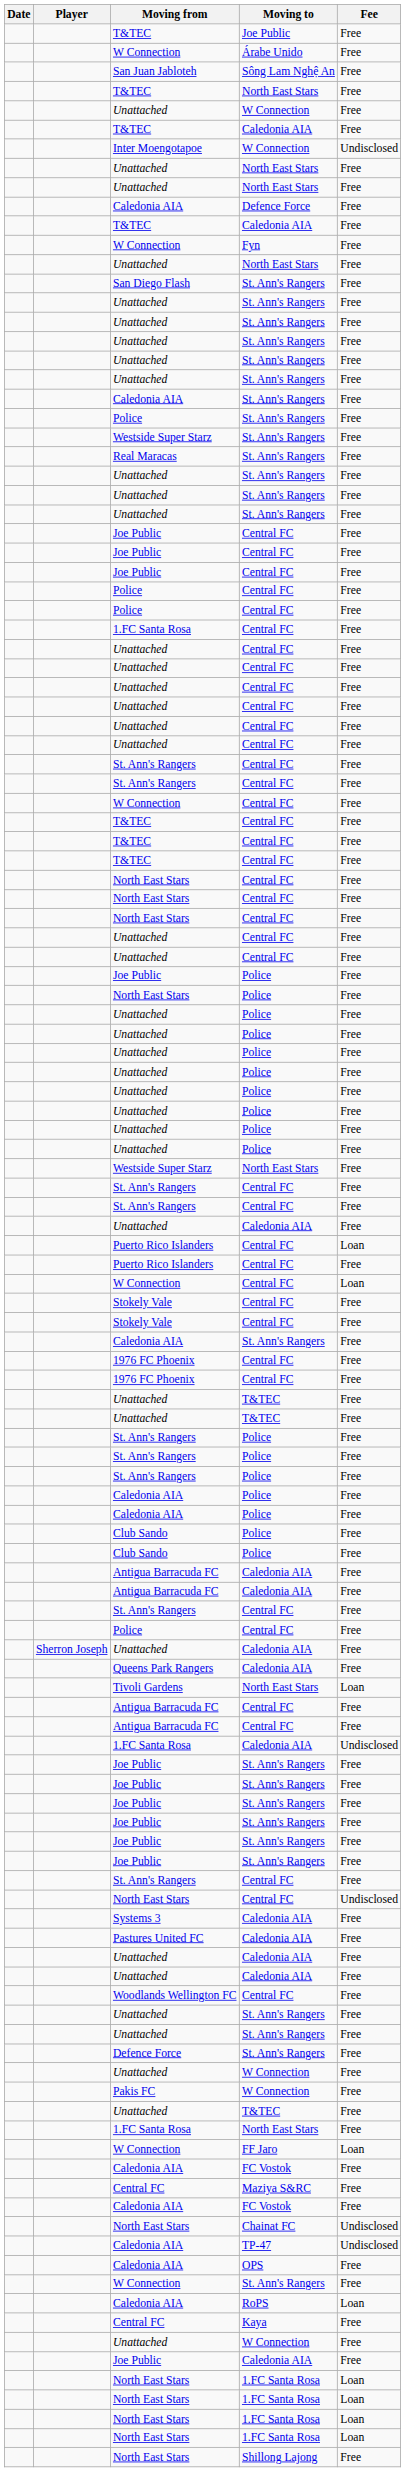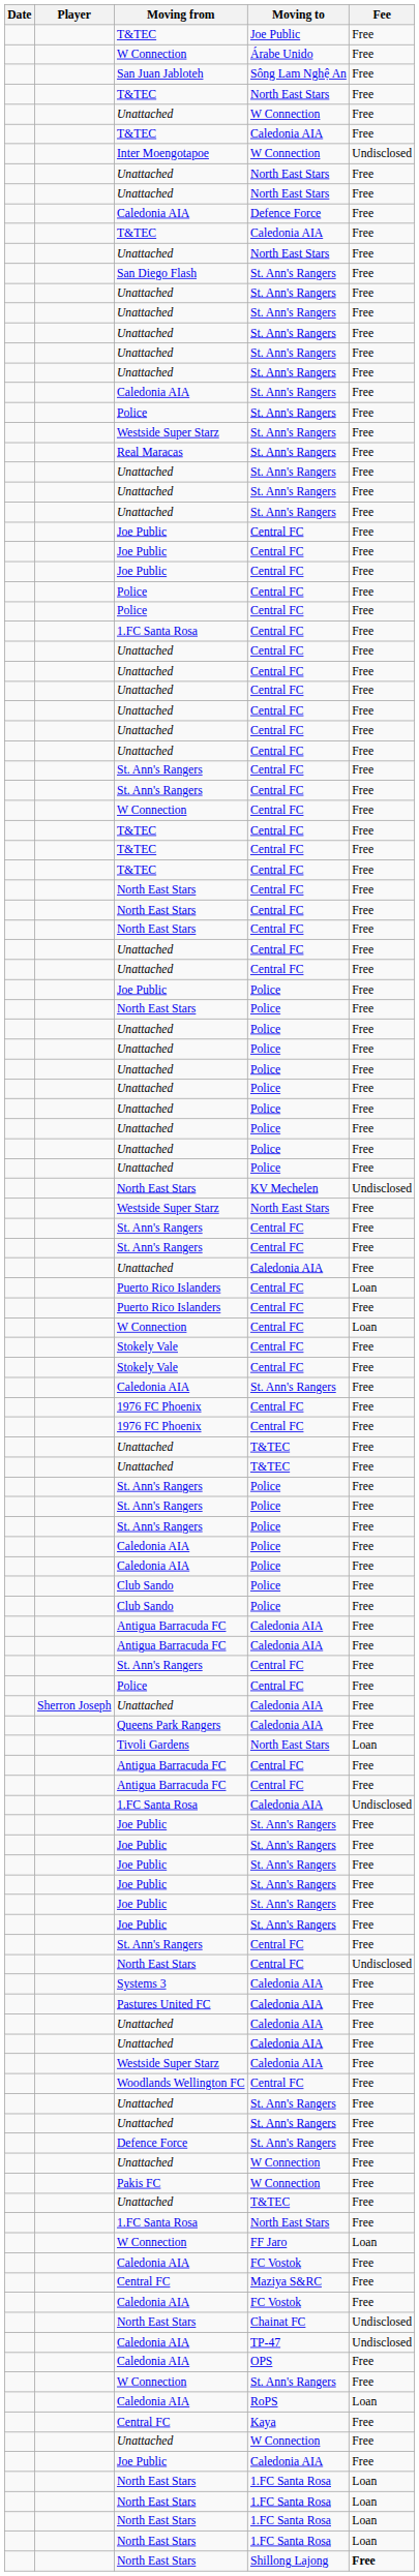 <table class="wikitable sortable" style="font-size:90%;">
 <tr>
 <th>Date</th>
 <th>Player</th>
 <th>Moving from</th>
 <th>Moving to</th>
 <th>Fee</th>
 </tr>
 <tr>
 <td><strong></strong></td>
 <td></td>
 <td><a href='#'>T&TEC</a></td>
 <td><a href='#'>Joe Public</a></td>
 <td>Free</td>
 </tr>
 <tr>
 <td><strong></strong></td>
 <td> </td>
 <td><a href='#'>W Connection</a></td>
 <td> <a href='#'>Árabe Unido</a></td>
 <td>Free</td>
 </tr>
 <tr>
 <td><strong></strong></td>
 <td></td>
 <td><a href='#'>San Juan Jabloteh</a></td>
 <td> <a href='#'>Sông Lam Nghệ An</a></td>
 <td>Free</td>
 </tr>
 <tr>
 <td><strong></strong></td>
 <td></td>
 <td><a href='#'>T&TEC</a></td>
 <td><a href='#'>North East Stars</a></td>
 <td>Free</td>
 </tr>
 <tr>
 <td><strong></strong></td>
 <td></td>
 <td><em>Unattached</em></td>
 <td><a href='#'>W Connection</a></td>
 <td>Free</td>
 </tr>
 <tr>
 <td><strong></strong></td>
 <td> </td>
 <td><a href='#'>T&TEC</a></td>
 <td><a href='#'>Caledonia AIA</a></td>
 <td>Free</td>
 </tr>
 <tr>
 <td><strong></strong></td>
 <td> </td>
 <td> <a href='#'>Inter Moengotapoe</a></td>
 <td><a href='#'>W Connection</a></td>
 <td>Undisclosed</td>
 </tr>
 <tr>
 <td><strong></strong></td>
 <td></td>
 <td><em>Unattached</em></td>
 <td><a href='#'>North East Stars</a></td>
 <td>Free</td>
 </tr>
 <tr>
 <td><strong></strong></td>
 <td></td>
 <td><em>Unattached</em></td>
 <td><a href='#'>North East Stars</a></td>
 <td>Free</td>
 </tr>
 <tr>
 <td><strong></strong></td>
 <td></td>
 <td><a href='#'>Caledonia AIA</a></td>
 <td><a href='#'>Defence Force</a></td>
 <td>Free</td>
 </tr>
 <tr>
 <td><strong></strong></td>
 <td></td>
 <td><a href='#'>T&TEC</a></td>
 <td><a href='#'>Caledonia AIA</a></td>
-<td>Free</td>
-</tr>
-<tr>
-<td><strong></strong></td>
-<td></td>
-<td><a href='#'>W Connection</a></td>
-<td> <a href='#'>Fyn</a></td>
 <td>Free</td>
 </tr>
 <tr>
 <td><strong></strong></td>
 <td></td>
 <td><em>Unattached</em></td>
 <td><a href='#'>North East Stars</a></td>
 <td>Free</td>
 </tr>
 <tr>
 <td><strong></strong></td>
 <td> </td>
 <td> <a href='#'>San Diego Flash</a></td>
 <td><a href='#'>St. Ann's Rangers</a></td>
 <td>Free</td>
 </tr>
 <tr>
 <td><strong></strong></td>
 <td> </td>
 <td><em>Unattached</em></td>
 <td><a href='#'>St. Ann's Rangers</a></td>
 <td>Free</td>
 </tr>
 <tr>
 <td><strong></strong></td>
 <td></td>
 <td><em>Unattached</em></td>
 <td><a href='#'>St. Ann's Rangers</a></td>
 <td>Free</td>
 </tr>
 <tr>
 <td><strong></strong></td>
 <td></td>
 <td><em>Unattached</em></td>
 <td><a href='#'>St. Ann's Rangers</a></td>
 <td>Free</td>
 </tr>
 <tr>
 <td><strong></strong></td>
 <td></td>
 <td><em>Unattached</em></td>
 <td><a href='#'>St. Ann's Rangers</a></td>
 <td>Free</td>
 </tr>
 <tr>
 <td><strong></strong></td>
 <td></td>
 <td><em>Unattached</em></td>
 <td><a href='#'>St. Ann's Rangers</a></td>
 <td>Free</td>
 </tr>
 <tr>
 <td><strong></strong></td>
 <td></td>
 <td><a href='#'>Caledonia AIA</a></td>
 <td><a href='#'>St. Ann's Rangers</a></td>
 <td>Free</td>
 </tr>
 <tr>
 <td><strong></strong></td>
 <td></td>
 <td><a href='#'>Police</a></td>
 <td><a href='#'>St. Ann's Rangers</a></td>
 <td>Free</td>
 </tr>
 <tr>
 <td><strong></strong></td>
 <td></td>
 <td><a href='#'>Westside Super Starz</a></td>
 <td><a href='#'>St. Ann's Rangers</a></td>
 <td>Free</td>
 </tr>
 <tr>
 <td><strong></strong></td>
 <td> </td>
 <td><a href='#'>Real Maracas</a></td>
 <td><a href='#'>St. Ann's Rangers</a></td>
 <td>Free</td>
 </tr>
 <tr>
 <td><strong></strong></td>
 <td></td>
 <td><em>Unattached</em></td>
 <td><a href='#'>St. Ann's Rangers</a></td>
 <td>Free</td>
 </tr>
 <tr>
 <td><strong></strong></td>
 <td></td>
 <td><em>Unattached</em></td>
 <td><a href='#'>St. Ann's Rangers</a></td>
 <td>Free</td>
 </tr>
 <tr>
 <td><strong></strong></td>
 <td></td>
 <td><em>Unattached</em></td>
 <td><a href='#'>St. Ann's Rangers</a></td>
 <td>Free</td>
 </tr>
 <tr>
 <td><strong></strong></td>
 <td></td>
 <td><a href='#'>Joe Public</a></td>
 <td><a href='#'>Central FC</a></td>
 <td>Free</td>
 </tr>
 <tr>
 <td><strong></strong></td>
 <td></td>
 <td><a href='#'>Joe Public</a></td>
 <td><a href='#'>Central FC</a></td>
 <td>Free</td>
 </tr>
 <tr>
 <td><strong></strong></td>
 <td></td>
 <td><a href='#'>Joe Public</a></td>
 <td><a href='#'>Central FC</a></td>
 <td>Free</td>
 </tr>
 <tr>
 <td><strong></strong></td>
 <td></td>
 <td><a href='#'>Police</a></td>
 <td><a href='#'>Central FC</a></td>
 <td>Free</td>
 </tr>
 <tr>
 <td><strong></strong></td>
 <td></td>
 <td><a href='#'>Police</a></td>
 <td><a href='#'>Central FC</a></td>
 <td>Free</td>
 </tr>
 <tr>
 <td><strong></strong></td>
 <td></td>
 <td><a href='#'>1.FC Santa Rosa</a></td>
 <td><a href='#'>Central FC</a></td>
 <td>Free</td>
 </tr>
 <tr>
 <td><strong></strong></td>
 <td></td>
 <td><em>Unattached</em></td>
 <td><a href='#'>Central FC</a></td>
 <td>Free</td>
 </tr>
 <tr>
 <td><strong></strong></td>
 <td></td>
 <td><em>Unattached</em></td>
 <td><a href='#'>Central FC</a></td>
 <td>Free</td>
 </tr>
 <tr>
 <td><strong></strong></td>
 <td></td>
 <td><em>Unattached</em></td>
 <td><a href='#'>Central FC</a></td>
 <td>Free</td>
 </tr>
 <tr>
 <td><strong></strong></td>
 <td></td>
 <td><em>Unattached</em></td>
 <td><a href='#'>Central FC</a></td>
 <td>Free</td>
 </tr>
 <tr>
 <td><strong></strong></td>
 <td> </td>
 <td><em>Unattached</em></td>
 <td><a href='#'>Central FC</a></td>
 <td>Free</td>
 </tr>
 <tr>
 <td><strong></strong></td>
 <td></td>
 <td><em>Unattached</em></td>
 <td><a href='#'>Central FC</a></td>
 <td>Free</td>
 </tr>
 <tr>
 <td><strong></strong></td>
 <td> </td>
 <td><a href='#'>St. Ann's Rangers</a></td>
 <td><a href='#'>Central FC</a></td>
 <td>Free</td>
 </tr>
 <tr>
 <td><strong></strong></td>
 <td></td>
 <td><a href='#'>St. Ann's Rangers</a></td>
 <td><a href='#'>Central FC</a></td>
 <td>Free</td>
 </tr>
 <tr>
 <td><strong></strong></td>
 <td></td>
 <td><a href='#'>W Connection</a></td>
 <td><a href='#'>Central FC</a></td>
 <td>Free</td>
 </tr>
 <tr>
 <td><strong></strong></td>
 <td></td>
 <td><a href='#'>T&TEC</a></td>
 <td><a href='#'>Central FC</a></td>
 <td>Free</td>
 </tr>
 <tr>
 <td><strong></strong></td>
 <td></td>
 <td><a href='#'>T&TEC</a></td>
 <td><a href='#'>Central FC</a></td>
 <td>Free</td>
 </tr>
 <tr>
 <td><strong></strong></td>
 <td></td>
 <td><a href='#'>T&TEC</a></td>
 <td><a href='#'>Central FC</a></td>
 <td>Free</td>
 </tr>
 <tr>
 <td><strong></strong></td>
 <td></td>
 <td><a href='#'>North East Stars</a></td>
 <td><a href='#'>Central FC</a></td>
 <td>Free</td>
 </tr>
 <tr>
 <td><strong></strong></td>
 <td></td>
 <td><a href='#'>North East Stars</a></td>
 <td><a href='#'>Central FC</a></td>
 <td>Free</td>
 </tr>
 <tr>
 <td><strong></strong></td>
 <td></td>
 <td><a href='#'>North East Stars</a></td>
 <td><a href='#'>Central FC</a></td>
 <td>Free</td>
 </tr>
 <tr>
 <td><strong></strong></td>
 <td></td>
 <td><em>Unattached</em></td>
 <td><a href='#'>Central FC</a></td>
 <td>Free</td>
 </tr>
 <tr>
 <td><strong></strong></td>
 <td> </td>
 <td><em>Unattached</em></td>
 <td><a href='#'>Central FC</a></td>
 <td>Free</td>
 </tr>
 <tr>
 <td><strong></strong></td>
 <td></td>
 <td><a href='#'>Joe Public</a></td>
 <td><a href='#'>Police</a></td>
 <td>Free</td>
 </tr>
 <tr>
 <td><strong></strong></td>
 <td></td>
 <td><a href='#'>North East Stars</a></td>
 <td><a href='#'>Police</a></td>
 <td>Free</td>
 </tr>
 <tr>
 <td><strong></strong></td>
 <td></td>
 <td><em>Unattached</em></td>
 <td><a href='#'>Police</a></td>
 <td>Free</td>
 </tr>
 <tr>
 <td><strong></strong></td>
 <td></td>
 <td><em>Unattached</em></td>
 <td><a href='#'>Police</a></td>
 <td>Free</td>
 </tr>
 <tr>
 <td><strong></strong></td>
 <td></td>
 <td><em>Unattached</em></td>
 <td><a href='#'>Police</a></td>
 <td>Free</td>
 </tr>
 <tr>
 <td><strong></strong></td>
 <td></td>
 <td><em>Unattached</em></td>
 <td><a href='#'>Police</a></td>
 <td>Free</td>
 </tr>
 <tr>
 <td><strong></strong></td>
 <td></td>
 <td><em>Unattached</em></td>
 <td><a href='#'>Police</a></td>
 <td>Free</td>
 </tr>
 <tr>
 <td><strong></strong></td>
 <td></td>
 <td><em>Unattached</em></td>
 <td><a href='#'>Police</a></td>
 <td>Free</td>
 </tr>
 <tr>
 <td><strong></strong></td>
 <td></td>
 <td><em>Unattached</em></td>
 <td><a href='#'>Police</a></td>
 <td>Free</td>
 </tr>
 <tr>
 <td><strong></strong></td>
 <td></td>
 <td><em>Unattached</em></td>
 <td><a href='#'>Police</a></td>
 <td>Free</td>
 </tr>
 <tr>
 <td><strong></strong></td>
 <td></td>
+<td><a href='#'>North East Stars</a></td>
+<td> <a href='#'>KV Mechelen</a></td>
+<td>Undisclosed</td>
+</tr>
+<tr>
+<td><strong></strong></td>
+<td></td>
 <td><a href='#'>Westside Super Starz</a></td>
 <td><a href='#'>North East Stars</a></td>
 <td>Free</td>
 </tr>
 <tr>
 <td><strong></strong></td>
 <td> </td>
 <td><a href='#'>St. Ann's Rangers</a></td>
 <td><a href='#'>Central FC</a></td>
 <td>Free</td>
 </tr>
 <tr>
 <td><strong></strong></td>
 <td> </td>
 <td><a href='#'>St. Ann's Rangers</a></td>
 <td><a href='#'>Central FC</a></td>
 <td>Free</td>
 </tr>
 <tr>
 <td><strong></strong></td>
 <td></td>
 <td><em>Unattached</em></td>
 <td><a href='#'>Caledonia AIA</a></td>
 <td>Free</td>
 </tr>
 <tr>
 <td><strong></strong></td>
 <td></td>
 <td> <a href='#'>Puerto Rico Islanders</a></td>
 <td><a href='#'>Central FC</a></td>
 <td>Loan</td>
 </tr>
 <tr>
 <td><strong></strong></td>
 <td></td>
 <td> <a href='#'>Puerto Rico Islanders</a></td>
 <td><a href='#'>Central FC</a></td>
 <td>Free</td>
 </tr>
 <tr>
 <td><strong></strong></td>
 <td></td>
 <td><a href='#'>W Connection</a></td>
 <td><a href='#'>Central FC</a></td>
 <td>Loan</td>
 </tr>
 <tr>
 <td><strong></strong></td>
 <td></td>
 <td><a href='#'>Stokely Vale</a></td>
 <td><a href='#'>Central FC</a></td>
 <td>Free</td>
 </tr>
 <tr>
 <td><strong></strong></td>
 <td></td>
 <td><a href='#'>Stokely Vale</a></td>
 <td><a href='#'>Central FC</a></td>
 <td>Free</td>
 </tr>
 <tr>
 <td><strong></strong></td>
 <td></td>
 <td><a href='#'>Caledonia AIA</a></td>
 <td><a href='#'>St. Ann's Rangers</a></td>
 <td>Free</td>
 </tr>
 <tr>
 <td><strong></strong></td>
 <td></td>
 <td><a href='#'>1976 FC Phoenix</a></td>
 <td><a href='#'>Central FC</a></td>
 <td>Free</td>
 </tr>
 <tr>
 <td><strong></strong></td>
 <td></td>
 <td><a href='#'>1976 FC Phoenix</a></td>
 <td><a href='#'>Central FC</a></td>
 <td>Free</td>
 </tr>
 <tr>
 <td><strong></strong></td>
 <td></td>
 <td><em>Unattached</em></td>
 <td><a href='#'>T&TEC</a></td>
 <td>Free</td>
 </tr>
 <tr>
 <td><strong></strong></td>
 <td></td>
 <td><em>Unattached</em></td>
 <td><a href='#'>T&TEC</a></td>
 <td>Free</td>
 </tr>
 <tr>
 <td><strong></strong></td>
 <td></td>
 <td><a href='#'>St. Ann's Rangers</a></td>
 <td><a href='#'>Police</a></td>
 <td>Free</td>
 </tr>
 <tr>
 <td><strong></strong></td>
 <td></td>
 <td><a href='#'>St. Ann's Rangers</a></td>
 <td><a href='#'>Police</a></td>
 <td>Free</td>
 </tr>
 <tr>
 <td><strong></strong></td>
 <td></td>
 <td><a href='#'>St. Ann's Rangers</a></td>
 <td><a href='#'>Police</a></td>
 <td>Free</td>
 </tr>
 <tr>
 <td><strong></strong></td>
 <td></td>
 <td><a href='#'>Caledonia AIA</a></td>
 <td><a href='#'>Police</a></td>
 <td>Free</td>
 </tr>
 <tr>
 <td><strong></strong></td>
 <td></td>
 <td><a href='#'>Caledonia AIA</a></td>
 <td><a href='#'>Police</a></td>
 <td>Free</td>
 </tr>
 <tr>
 <td><strong></strong></td>
 <td></td>
 <td><a href='#'>Club Sando</a></td>
 <td><a href='#'>Police</a></td>
 <td>Free</td>
 </tr>
 <tr>
 <td><strong></strong></td>
 <td></td>
 <td><a href='#'>Club Sando</a></td>
 <td><a href='#'>Police</a></td>
 <td>Free</td>
 </tr>
 <tr>
 <td><strong></strong></td>
 <td> </td>
 <td> <a href='#'>Antigua Barracuda FC</a></td>
 <td><a href='#'>Caledonia AIA</a></td>
 <td>Free</td>
 </tr>
 <tr>
 <td><strong></strong></td>
 <td> </td>
 <td> <a href='#'>Antigua Barracuda FC</a></td>
 <td><a href='#'>Caledonia AIA</a></td>
 <td>Free</td>
 </tr>
 <tr>
 <td><strong></strong></td>
 <td></td>
 <td><a href='#'>St. Ann's Rangers</a></td>
 <td><a href='#'>Central FC</a></td>
 <td>Free</td>
 </tr>
 <tr>
 <td><strong></strong></td>
 <td></td>
 <td><a href='#'>Police</a></td>
 <td><a href='#'>Central FC</a></td>
 <td>Free</td>
 </tr>
 <tr>
 <td><strong></strong></td>
 <td><a href='#'>Sherron Joseph</a></td>
 <td><em>Unattached</em></td>
 <td><a href='#'>Caledonia AIA</a></td>
 <td>Free</td>
 </tr>
 <tr>
 <td><strong></strong></td>
 <td> </td>
 <td> <a href='#'>Queens Park Rangers</a></td>
 <td><a href='#'>Caledonia AIA</a></td>
 <td>Free</td>
 </tr>
 <tr>
 <td><strong></strong></td>
 <td> </td>
 <td> <a href='#'>Tivoli Gardens</a></td>
 <td><a href='#'>North East Stars</a></td>
 <td>Loan</td>
 </tr>
 <tr>
 <td><strong></strong></td>
 <td> </td>
 <td> <a href='#'>Antigua Barracuda FC</a></td>
 <td><a href='#'>Central FC</a></td>
 <td>Free</td>
 </tr>
 <tr>
 <td><strong></strong></td>
 <td> </td>
 <td> <a href='#'>Antigua Barracuda FC</a></td>
 <td><a href='#'>Central FC</a></td>
 <td>Free</td>
 </tr>
 <tr>
 <td><strong></strong></td>
 <td> </td>
 <td><a href='#'>1.FC Santa Rosa</a></td>
 <td><a href='#'>Caledonia AIA</a></td>
 <td>Undisclosed</td>
 </tr>
 <tr>
 <td><strong></strong></td>
 <td></td>
 <td><a href='#'>Joe Public</a></td>
 <td><a href='#'>St. Ann's Rangers</a></td>
 <td>Free</td>
 </tr>
 <tr>
 <td><strong></strong></td>
 <td></td>
 <td><a href='#'>Joe Public</a></td>
 <td><a href='#'>St. Ann's Rangers</a></td>
 <td>Free</td>
 </tr>
 <tr>
 <td><strong></strong></td>
 <td></td>
 <td><a href='#'>Joe Public</a></td>
 <td><a href='#'>St. Ann's Rangers</a></td>
 <td>Free</td>
 </tr>
 <tr>
 <td><strong></strong></td>
 <td></td>
 <td><a href='#'>Joe Public</a></td>
 <td><a href='#'>St. Ann's Rangers</a></td>
 <td>Free</td>
 </tr>
 <tr>
 <td><strong></strong></td>
 <td></td>
 <td><a href='#'>Joe Public</a></td>
 <td><a href='#'>St. Ann's Rangers</a></td>
 <td>Free</td>
 </tr>
 <tr>
 <td><strong></strong></td>
 <td></td>
 <td><a href='#'>Joe Public</a></td>
 <td><a href='#'>St. Ann's Rangers</a></td>
 <td>Free</td>
 </tr>
 <tr>
 <td><strong></strong></td>
 <td></td>
 <td><a href='#'>St. Ann's Rangers</a></td>
 <td><a href='#'>Central FC</a></td>
 <td>Free</td>
 </tr>
 <tr>
 <td><strong></strong></td>
 <td></td>
 <td><a href='#'>North East Stars</a></td>
 <td><a href='#'>Central FC</a></td>
 <td>Undisclosed</td>
 </tr>
 <tr>
 <td><strong></strong></td>
 <td> </td>
 <td> <a href='#'>Systems 3</a></td>
 <td><a href='#'>Caledonia AIA</a></td>
 <td>Free</td>
 </tr>
 <tr>
 <td><strong></strong></td>
 <td> </td>
 <td> <a href='#'>Pastures United FC</a></td>
 <td><a href='#'>Caledonia AIA</a></td>
 <td>Free</td>
 </tr>
 <tr>
 <td><strong></strong></td>
 <td> </td>
 <td><em>Unattached</em></td>
 <td><a href='#'>Caledonia AIA</a></td>
 <td>Free</td>
 </tr>
 <tr>
 <td><strong></strong></td>
 <td> </td>
 <td><em>Unattached</em></td>
 <td><a href='#'>Caledonia AIA</a></td>
 <td>Free</td>
 </tr>
 <tr>
 <td><strong></strong></td>
 <td></td>
+<td><a href='#'>Westside Super Starz</a></td>
+<td><a href='#'>Caledonia AIA</a></td>
+<td>Free</td>
+</tr>
+<tr>
+<td><strong></strong></td>
+<td></td>
 <td> <a href='#'>Woodlands Wellington FC</a></td>
 <td><a href='#'>Central FC</a></td>
 <td>Free</td>
 </tr>
 <tr>
 <td><strong></strong></td>
 <td></td>
 <td><em>Unattached</em></td>
 <td><a href='#'>St. Ann's Rangers</a></td>
 <td>Free</td>
 </tr>
 <tr>
 <td><strong></strong></td>
 <td></td>
 <td><em>Unattached</em></td>
 <td><a href='#'>St. Ann's Rangers</a></td>
 <td>Free</td>
 </tr>
 <tr>
 <td><strong></strong></td>
 <td></td>
 <td><a href='#'>Defence Force</a></td>
 <td><a href='#'>St. Ann's Rangers</a></td>
 <td>Free</td>
 </tr>
 <tr>
 <td><strong></strong></td>
 <td> </td>
 <td><em>Unattached</em></td>
 <td><a href='#'>W Connection</a></td>
 <td>Free</td>
 </tr>
 <tr>
 <td><strong></strong></td>
 <td> </td>
 <td> <a href='#'>Pakis FC</a></td>
 <td><a href='#'>W Connection</a></td>
 <td>Free</td>
 </tr>
 <tr>
 <td><strong></strong></td>
 <td></td>
 <td><em>Unattached</em></td>
 <td><a href='#'>T&TEC</a></td>
 <td>Free</td>
 </tr>
 <tr>
 <td><strong></strong></td>
 <td></td>
 <td><a href='#'>1.FC Santa Rosa</a></td>
 <td><a href='#'>North East Stars</a></td>
 <td>Free</td>
 </tr>
 <tr>
 <td><strong></strong></td>
 <td></td>
 <td><a href='#'>W Connection</a></td>
 <td> <a href='#'>FF Jaro</a></td>
 <td>Loan</td>
 </tr>
 <tr>
 <td><strong></strong></td>
 <td> </td>
 <td><a href='#'>Caledonia AIA</a></td>
 <td> <a href='#'>FC Vostok</a></td>
 <td>Free</td>
 </tr>
 <tr>
 <td><strong></strong></td>
 <td> </td>
 <td><a href='#'>Central FC</a></td>
 <td> <a href='#'>Maziya S&RC</a></td>
 <td>Free</td>
 </tr>
 <tr>
 <td><strong></strong></td>
 <td></td>
 <td><a href='#'>Caledonia AIA</a></td>
 <td> <a href='#'>FC Vostok</a></td>
 <td>Free</td>
 </tr>
 <tr>
 <td><strong></strong></td>
 <td></td>
 <td><a href='#'>North East Stars</a></td>
 <td> <a href='#'>Chainat FC</a></td>
 <td>Undisclosed</td>
 </tr>
 <tr>
 <td><strong></strong></td>
 <td> </td>
 <td><a href='#'>Caledonia AIA</a></td>
 <td> <a href='#'>TP-47</a></td>
 <td>Undisclosed</td>
 </tr>
 <tr>
 <td><strong></strong></td>
 <td> </td>
 <td><a href='#'>Caledonia AIA</a></td>
 <td> <a href='#'>OPS</a></td>
 <td>Free</td>
 </tr>
 <tr>
 <td><strong></strong></td>
 <td></td>
 <td><a href='#'>W Connection</a></td>
 <td><a href='#'>St. Ann's Rangers</a></td>
 <td>Free</td>
 </tr>
 <tr>
 <td><strong></strong></td>
 <td></td>
 <td><a href='#'>Caledonia AIA</a></td>
 <td> <a href='#'>RoPS</a></td>
 <td>Loan</td>
 </tr>
 <tr>
 <td><strong></strong></td>
 <td></td>
 <td><a href='#'>Central FC</a></td>
 <td> <a href='#'>Kaya</a></td>
 <td>Free</td>
 </tr>
 <tr>
 <td><strong></strong></td>
 <td></td>
 <td><em>Unattached</em></td>
 <td><a href='#'>W Connection</a></td>
 <td>Free</td>
 </tr>
 <tr>
 <td><strong></strong></td>
 <td></td>
 <td><a href='#'>Joe Public</a></td>
 <td><a href='#'>Caledonia AIA</a></td>
 <td>Free</td>
 </tr>
 <tr>
 <td><strong></strong></td>
 <td></td>
 <td><a href='#'>North East Stars</a></td>
 <td><a href='#'>1.FC Santa Rosa</a></td>
 <td>Loan</td>
 </tr>
 <tr>
 <td><strong></strong></td>
 <td></td>
 <td><a href='#'>North East Stars</a></td>
 <td><a href='#'>1.FC Santa Rosa</a></td>
 <td>Loan</td>
 </tr>
 <tr>
 <td><strong></strong></td>
 <td></td>
 <td><a href='#'>North East Stars</a></td>
 <td><a href='#'>1.FC Santa Rosa</a></td>
 <td>Loan</td>
 </tr>
 <tr>
 <td><strong></strong></td>
 <td></td>
 <td><a href='#'>North East Stars</a></td>
 <td><a href='#'>1.FC Santa Rosa</a></td>
 <td>Loan</td>
 </tr>
 <tr>
 <td><strong></strong></td>
 <td></td>
 <td><a href='#'>North East Stars</a></td>
 <td> <a href='#'>Shillong Lajong</a></td>
-<td>Free</td>
+<td><strong>Free</strong></td>
 </tr>
 </table>
